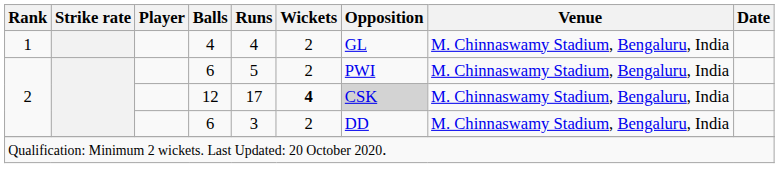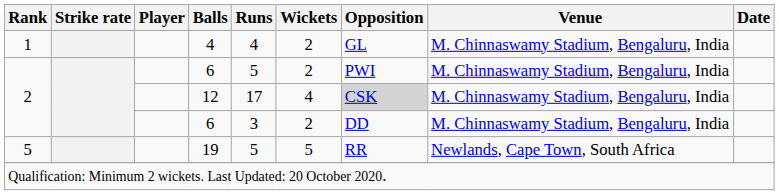 <table class="wikitable">
 <tr>
 <th>Rank</th>
 <th>Strike rate</th>
 <th>Player</th>
 <th>Balls</th>
 <th>Runs</th>
 <th>Wickets</th>
 <th>Opposition</th>
 <th>Venue</th>
 <th>Date</th>
 </tr>
 <tr>
 <td align=center>1</td>
 <th scope=row style=text-align:center;></th>
 <td></td>
 <td align=center>4</td>
 <td align=center>4</td>
 <td align=center>2</td>
 <td><a href='#'>GL</a></td>
 <td><a href='#'>M. Chinnaswamy Stadium</a>, <a href='#'>Bengaluru</a>, India</td>
 <td></td>
 </tr>
 <tr>
 <td align=center rowspan=3>2</td>
 <th scope=row style=text-align:center; rowspan=3></th>
 <td></td>
 <td align=center>6</td>
 <td align=center>5</td>
 <td align=center>2</td>
 <td><a href='#'>PWI</a></td>
 <td><a href='#'>M. Chinnaswamy Stadium</a>, <a href='#'>Bengaluru</a>, India</td>
 <td></td>
 </tr>
 <tr>
 <td></td>
 <td align=center>12</td>
 <td align=center>17</td>
-<td align=center><strong>4</strong></td>
+<td align=center>4</td>
 <td style="background: lightgrey;"><a href='#'>CSK</a></td>
 <td><a href='#'>M. Chinnaswamy Stadium</a>, <a href='#'>Bengaluru</a>, India</td>
 <td></td>
 </tr>
 <tr>
 <td></td>
 <td align=center>6</td>
 <td align=center>3</td>
 <td align=center>2</td>
 <td><a href='#'>DD</a></td>
 <td><a href='#'>M. Chinnaswamy Stadium</a>, <a href='#'>Bengaluru</a>, India</td>
 <td></td>
 </tr>
 <tr>
+<td align=center>5</td>
+<th scope=row style=text-align:center;></th>
+<td></td>
+<td align=center>19</td>
+<td align=center>5</td>
+<td align=center>5</td>
+<td><a href='#'>RR</a></td>
+<td><a href='#'>Newlands</a>, <a href='#'>Cape Town</a>, South Africa</td>
+<td></td>
+</tr>
+<tr>
 </tr>
 <tr class=sortbottom>
 <td colspan=9><small>Qualification: Minimum 2 wickets. Last Updated: 20 October 2020</small>.</td>
 </tr>
 </table>
